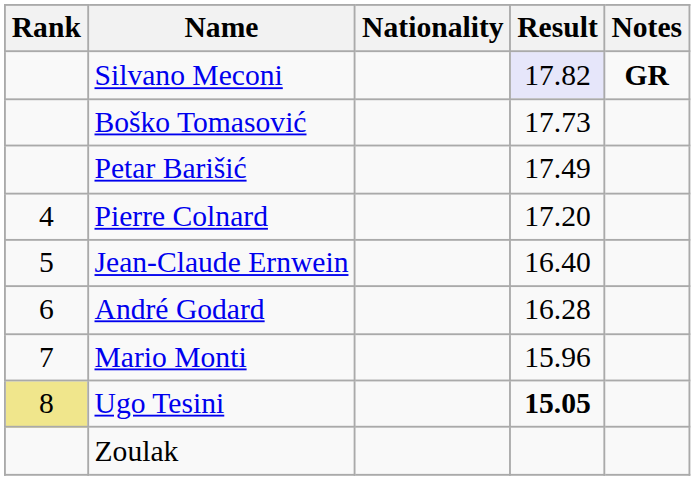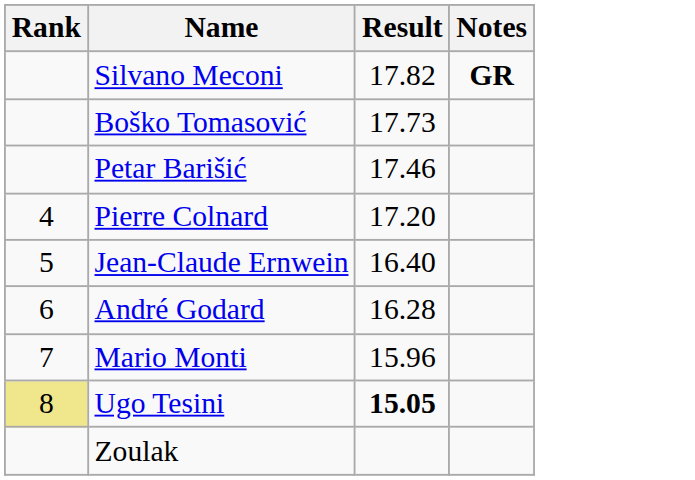 <table class="wikitable sortable" style="text-align:center">
 <tr>
 <th>Rank</th>
 <th>Name</th>
-<th>Nationality</th>
 <th>Result</th>
 <th>Notes</th>
 </tr>
 <tr>
 <td></td>
 <td align=left><a href='#'>Silvano Meconi</a></td>
-<td align=left></td>
-<td style="background: lavender;">17.82</td>
+<td>17.82</td>
 <td><strong>GR</strong></td>
 </tr>
 <tr>
 <td></td>
 <td align=left><a href='#'>Boško Tomasović</a></td>
-<td align=left></td>
 <td>17.73</td>
 <td></td>
 </tr>
 <tr>
 <td></td>
 <td align=left><a href='#'>Petar Barišić</a></td>
-<td align=left></td>
-<td>17.49</td>
+<td>17.46</td>
 <td></td>
 </tr>
 <tr>
 <td>4</td>
 <td align=left><a href='#'>Pierre Colnard</a></td>
-<td align=left></td>
 <td>17.20</td>
 <td></td>
 </tr>
 <tr>
 <td>5</td>
 <td align=left><a href='#'>Jean-Claude Ernwein</a></td>
-<td align=left></td>
 <td>16.40</td>
 <td></td>
 </tr>
 <tr>
 <td>6</td>
 <td align=left><a href='#'>André Godard</a></td>
-<td align=left></td>
 <td>16.28</td>
 <td></td>
 </tr>
 <tr>
 <td>7</td>
 <td align=left><a href='#'>Mario Monti</a></td>
-<td align=left></td>
 <td>15.96</td>
 <td></td>
 </tr>
 <tr>
 <td style="background: khaki;">8</td>
 <td align=left><a href='#'>Ugo Tesini</a></td>
-<td align=left></td>
 <td><strong>15.05</strong></td>
 <td></td>
 </tr>
 <tr>
 <td></td>
 <td align=left>Zoulak</td>
-<td align=left></td>
 <td></td>
 <td></td>
 </tr>
 </table>
